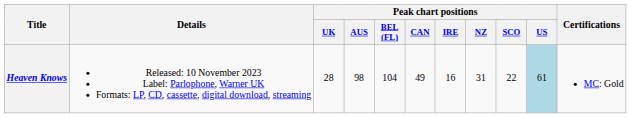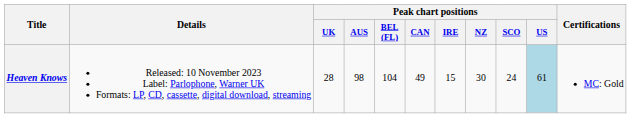 <table class="wikitable plainrowheaders" style="text-align:center;">
 <tr>
 <th scope="col" rowspan="2">Title</th>
 <th scope="col" rowspan="2">Details</th>
 <th scope="col" colspan="8">Peak chart positions</th>
 <th scope="col" rowspan="2">Certifications</th>
 </tr>
 <tr>
 <th scope="col" style="width:3em;font-size:90%;"><a href='#'>UK</a><br></th>
 <th scope="col" style="width:3em;font-size:90%;"><a href='#'>AUS</a><br></th>
 <th scope="col" style="width:3em;font-size:90%;"><a href='#'>BEL<br>(FL)</a><br></th>
 <th scope="col" style="width:3em;font-size:90%;"><a href='#'>CAN</a><br></th>
 <th scope="col" style="width:3em;font-size:90%;"><a href='#'>IRE</a><br></th>
 <th scope="col" style="width:3em;font-size:90%;"><a href='#'>NZ</a><br></th>
 <th scope="col" style="width:3em;font-size:90%;"><a href='#'>SCO</a><br></th>
 <th scope="col" style="width:3em;font-size:90%;"><a href='#'>US</a><br></th>
 </tr>
 <tr>
 <th scope="row"><em><a href='#'>Heaven Knows</a></em></th>
 <td><br><ul><li>Released: 10 November 2023</li><li>Label: <a href='#'>Parlophone</a>, <a href='#'>Warner UK</a></li><li>Formats: <a href='#'>LP</a>, <a href='#'>CD</a>, <a href='#'>cassette</a>, <a href='#'>digital download</a>, <a href='#'>streaming</a></li></ul></td>
 <td>28</td>
 <td>98</td>
 <td>104</td>
 <td>49</td>
-<td>16<br></td>
-<td>31</td>
-<td>22</td>
+<td>15<br></td>
+<td>30</td>
+<td>24</td>
 <td style="background: lightblue;">61</td>
 <td><br><ul><li><a href='#'>MC</a>: Gold</li></ul></td>
 </tr>
 </table>
